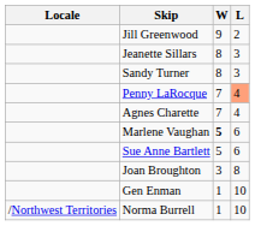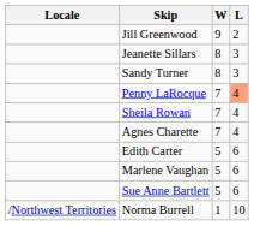 <table class="wikitable" border="1">
 <tr>
 <th>Locale</th>
 <th>Skip</th>
 <th>W</th>
 <th>L</th>
 </tr>
 <tr>
 <td></td>
 <td>Jill Greenwood</td>
 <td>9</td>
 <td>2</td>
 </tr>
 <tr>
 <td></td>
 <td>Jeanette Sillars</td>
 <td>8</td>
 <td>3</td>
 </tr>
 <tr>
 <td></td>
 <td>Sandy Turner</td>
 <td>8</td>
 <td>3</td>
 </tr>
 <tr>
 <td></td>
 <td><a href='#'>Penny LaRocque</a></td>
 <td>7</td>
 <td style="background: lightsalmon;">4</td>
 </tr>
 <tr>
 <td></td>
+<td><a href='#'>Sheila Rowan</a></td>
+<td>7</td>
+<td>4</td>
+</tr>
+<tr>
+<td></td>
 <td>Agnes Charette</td>
 <td>7</td>
 <td>4</td>
 </tr>
 <tr>
 <td></td>
+<td>Edith Carter</td>
+<td>5</td>
+<td>6</td>
+</tr>
+<tr>
+<td></td>
 <td>Marlene Vaughan</td>
-<td><strong>5</strong></td>
+<td>5</td>
 <td>6</td>
 </tr>
 <tr>
 <td></td>
 <td><a href='#'>Sue Anne Bartlett</a></td>
 <td>5</td>
 <td>6</td>
 </tr>
 <tr>
-<td></td>
-<td>Joan Broughton</td>
-<td>3</td>
-<td>8</td>
-</tr>
-<tr>
-<td></td>
-<td>Gen Enman</td>
-<td>1</td>
-<td>10</td>
-</tr>
-<tr>
 <td>/<a href='#'>Northwest Territories</a></td>
 <td>Norma Burrell</td>
 <td>1</td>
 <td>10</td>
 </tr>
 </table>
